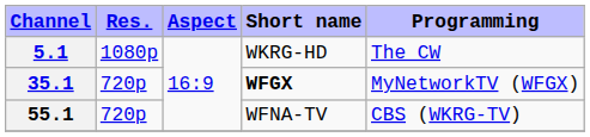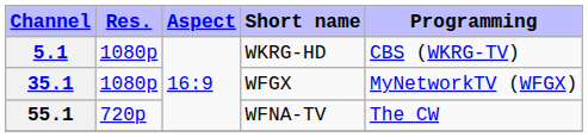 <table class="wikitable">
 <tr>
 <th style="background-color: #bdbdff" scope = "col"><a href='#'>Channel</a></th>
 <th style="background-color: #bdbdff" scope = "col"><a href='#'>Res.</a></th>
 <th style="background-color: #bdbdff" scope = "col"><a href='#'>Aspect</a></th>
 <th style="background-color: #bdbdff" scope = "col">Short name</th>
 <th style="background-color: #bdbdff" scope = "col">Programming</th>
 </tr>
 <tr>
 <th scope = "row"><a href='#'>5.1</a></th>
 <td><a href='#'>1080p</a></td>
 <td rowspan=3><a href='#'>16:9</a></td>
 <td>WKRG-HD</td>
-<td><a href='#'>The CW</a></td>
+<td><a href='#'>CBS</a> (<a href='#'>WKRG-TV</a>)</td>
 </tr>
 <tr>
 <th scope = "row"><a href='#'>35.1</a></th>
-<td><a href='#'>720p</a></td>
-<td><strong>WFGX</strong></td>
+<td><a href='#'>1080p</a></td>
+<td>WFGX</td>
 <td><a href='#'>MyNetworkTV</a> (<a href='#'>WFGX</a>)</td>
 </tr>
 <tr>
 <th scope = "row">55.1</th>
 <td><a href='#'>720p</a></td>
 <td>WFNA-TV</td>
-<td><a href='#'>CBS</a> (<a href='#'>WKRG-TV</a>)</td>
+<td><a href='#'>The CW</a></td>
 </tr>
 <tr>
 </tr>
 </table>
